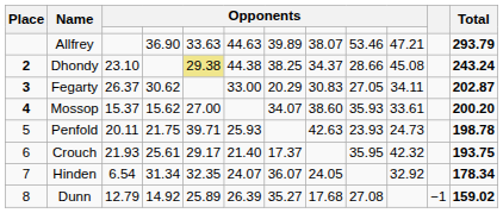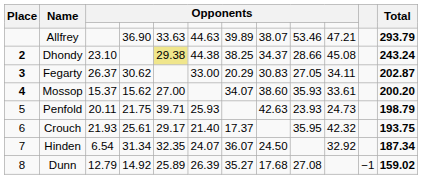 <table class="wikitable" style="text-align:center;">
 <tr>
 <th rowspan="2">Place</th>
 <th rowspan="2">Name</th>
 <th colspan="8">Opponents</th>
 <th rowspan="2"></th>
 <th rowspan="2">Total</th>
 </tr>
 <tr>
 <td></td>
 <td></td>
 <td></td>
 <td></td>
 <td></td>
 <td></td>
 <td></td>
 <td></td>
 </tr>
 <tr>
 <td></td>
 <td>Allfrey</td>
 <td></td>
 <td>36.90</td>
 <td>33.63</td>
 <td>44.63</td>
 <td>39.89</td>
 <td>38.07</td>
 <td>53.46</td>
 <td>47.21</td>
 <td></td>
 <td><strong>293.79</strong></td>
 </tr>
 <tr>
 <td><strong>2</strong></td>
 <td>Dhondy</td>
 <td>23.10</td>
 <td></td>
 <td style="background: khaki;">29.38</td>
 <td>44.38</td>
 <td>38.25</td>
 <td>34.37</td>
 <td>28.66</td>
 <td>45.08</td>
 <td></td>
 <td><strong>243.24</strong></td>
 </tr>
 <tr>
 <td><strong>3</strong></td>
 <td>Fegarty</td>
 <td>26.37</td>
 <td>30.62</td>
 <td></td>
 <td>33.00</td>
 <td>20.29</td>
 <td>30.83</td>
 <td>27.05</td>
 <td>34.11</td>
 <td></td>
 <td><strong>202.87</strong></td>
 </tr>
 <tr>
 <td><strong>4</strong></td>
 <td>Mossop</td>
 <td>15.37</td>
 <td>15.62</td>
 <td>27.00</td>
 <td></td>
 <td>34.07</td>
 <td>38.60</td>
 <td>35.93</td>
 <td>33.61</td>
 <td></td>
 <td><strong>200.20</strong></td>
 </tr>
 <tr>
 <td>5</td>
 <td>Penfold</td>
 <td>20.11</td>
 <td>21.75</td>
 <td>39.71</td>
 <td>25.93</td>
 <td></td>
 <td>42.63</td>
 <td>23.93</td>
 <td>24.73</td>
 <td></td>
-<td><strong>198.78</strong></td>
+<td><strong>198.79</strong></td>
 </tr>
 <tr>
 <td>6</td>
 <td>Crouch</td>
 <td>21.93</td>
 <td>25.61</td>
 <td>29.17</td>
 <td>21.40</td>
 <td>17.37</td>
 <td></td>
 <td>35.95</td>
 <td>42.32</td>
 <td></td>
 <td><strong>193.75</strong></td>
 </tr>
 <tr>
 <td>7</td>
 <td>Hinden</td>
 <td>6.54</td>
 <td>31.34</td>
 <td>32.35</td>
 <td>24.07</td>
 <td>36.07</td>
-<td>24.05</td>
+<td>24.50</td>
 <td></td>
 <td>32.92</td>
 <td></td>
-<td><strong>178.34</strong></td>
+<td><strong>187.34</strong></td>
 </tr>
 <tr>
 <td>8</td>
 <td>Dunn</td>
 <td>12.79</td>
 <td>14.92</td>
 <td>25.89</td>
 <td>26.39</td>
 <td>35.27</td>
 <td>17.68</td>
 <td>27.08</td>
 <td></td>
 <td>−1</td>
 <td><strong>159.02</strong></td>
 </tr>
 </table>
